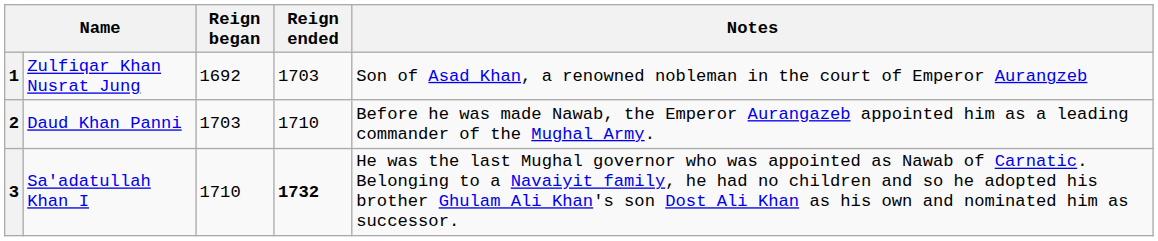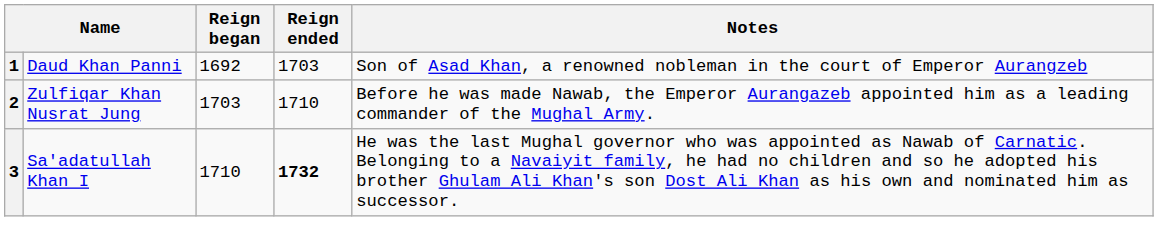 <table class="wikitable">
 <tr>
 <th colspan=2>Name</th>
 <th>Reign began</th>
 <th>Reign ended</th>
 <th>Notes</th>
 </tr>
 <tr>
 <th>1</th>
-<td><a href='#'>Zulfiqar Khan Nusrat Jung</a></td>
+<td><a href='#'>Daud Khan Panni</a></td>
 <td>1692</td>
 <td>1703</td>
 <td>Son of <a href='#'>Asad Khan</a>, a renowned nobleman in the court of Emperor <a href='#'>Aurangzeb</a></td>
 </tr>
 <tr>
 <th>2</th>
-<td><a href='#'>Daud Khan Panni</a></td>
+<td><a href='#'>Zulfiqar Khan Nusrat Jung</a></td>
 <td>1703</td>
 <td>1710</td>
 <td>Before he was made Nawab, the Emperor <a href='#'>Aurangazeb</a> appointed him as a leading commander of the <a href='#'>Mughal Army</a>.</td>
 </tr>
 <tr>
 <th>3</th>
 <td><a href='#'>Sa'adatullah Khan I</a></td>
 <td>1710</td>
 <td><strong>1732</strong></td>
 <td>He was the last Mughal governor who was appointed as Nawab of <a href='#'>Carnatic</a>. Belonging to a <a href='#'>Navaiyit family</a>, he had no children and so he adopted his brother <a href='#'>Ghulam Ali Khan</a>'s son <a href='#'>Dost Ali Khan</a> as his own and nominated him as successor.</td>
 </tr>
 </table>
